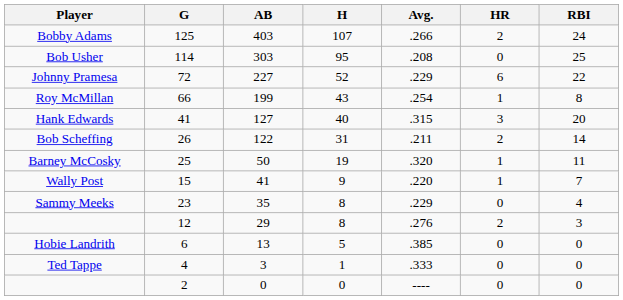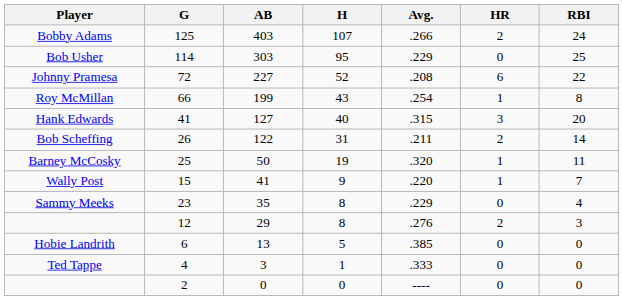 <table class="wikitable sortable">
 <tr>
 <th bgcolor="#DDDDFF" width="16%">Player</th>
 <th bgcolor="#DDDDFF" width="9%">G</th>
 <th bgcolor="#DDDDFF" width="9%">AB</th>
 <th bgcolor="#DDDDFF" width="9%">H</th>
 <th bgcolor="#DDDDFF" width="9%">Avg.</th>
 <th bgcolor="#DDDDFF" width="9%">HR</th>
 <th bgcolor="#DDDDFF" width="9%">RBI</th>
 </tr>
 <tr align="center">
 <td><a href='#'>Bobby Adams</a></td>
 <td>125</td>
 <td>403</td>
 <td>107</td>
 <td>.266</td>
 <td>2</td>
 <td>24</td>
 </tr>
 <tr align="center">
 <td><a href='#'>Bob Usher</a></td>
 <td>114</td>
 <td>303</td>
 <td>95</td>
-<td>.208</td>
+<td>.229</td>
 <td>0</td>
 <td>25</td>
 </tr>
 <tr align="center">
 <td><a href='#'>Johnny Pramesa</a></td>
 <td>72</td>
 <td>227</td>
 <td>52</td>
-<td>.229</td>
+<td>.208</td>
 <td>6</td>
 <td>22</td>
 </tr>
 <tr align="center">
 <td><a href='#'>Roy McMillan</a></td>
 <td>66</td>
 <td>199</td>
 <td>43</td>
 <td>.254</td>
 <td>1</td>
 <td>8</td>
 </tr>
 <tr align="center">
 <td><a href='#'>Hank Edwards</a></td>
 <td>41</td>
 <td>127</td>
 <td>40</td>
 <td>.315</td>
 <td>3</td>
 <td>20</td>
 </tr>
 <tr align="center">
 <td><a href='#'>Bob Scheffing</a></td>
 <td>26</td>
 <td>122</td>
 <td>31</td>
 <td>.211</td>
 <td>2</td>
 <td>14</td>
 </tr>
 <tr align="center">
 <td><a href='#'>Barney McCosky</a></td>
 <td>25</td>
 <td>50</td>
 <td>19</td>
 <td>.320</td>
 <td>1</td>
 <td>11</td>
 </tr>
 <tr align="center">
 <td><a href='#'>Wally Post</a></td>
 <td>15</td>
 <td>41</td>
 <td>9</td>
 <td>.220</td>
 <td>1</td>
 <td>7</td>
 </tr>
 <tr align="center">
 <td><a href='#'>Sammy Meeks</a></td>
 <td>23</td>
 <td>35</td>
 <td>8</td>
 <td>.229</td>
 <td>0</td>
 <td>4</td>
 </tr>
 <tr align="center">
 <td></td>
 <td>12</td>
 <td>29</td>
 <td>8</td>
 <td>.276</td>
 <td>2</td>
 <td>3</td>
 </tr>
 <tr align="center">
 <td><a href='#'>Hobie Landrith</a></td>
 <td>6</td>
 <td>13</td>
 <td>5</td>
 <td>.385</td>
 <td>0</td>
 <td>0</td>
 </tr>
 <tr align="center">
 <td><a href='#'>Ted Tappe</a></td>
 <td>4</td>
 <td>3</td>
 <td>1</td>
 <td>.333</td>
 <td>0</td>
 <td>0</td>
 </tr>
 <tr align="center">
 <td></td>
 <td>2</td>
 <td>0</td>
 <td>0</td>
 <td>----</td>
 <td>0</td>
 <td>0</td>
 </tr>
 </table>
